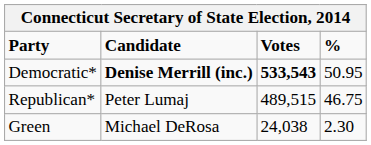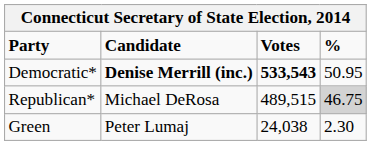 <table class="wikitable">
 <tr>
 <th colspan="4">Connecticut Secretary of State Election, 2014</th>
 </tr>
 <tr>
 <td><strong>Party</strong></td>
 <td><strong>Candidate</strong></td>
 <td><strong>Votes</strong></td>
 <td><strong>%</strong></td>
 </tr>
 <tr>
 <td>Democratic*</td>
 <td><strong>Denise Merrill (inc.)</strong></td>
 <td><strong>533,543</strong></td>
 <td>50.95</td>
 </tr>
 <tr>
 <td>Republican*</td>
-<td>Peter Lumaj</td>
+<td>Michael DeRosa</td>
 <td>489,515</td>
-<td>46.75</td>
+<td style="background: lightgrey;">46.75</td>
 </tr>
 <tr>
 <td>Green</td>
-<td>Michael DeRosa</td>
+<td>Peter Lumaj</td>
 <td>24,038</td>
 <td>2.30</td>
 </tr>
 </table>
